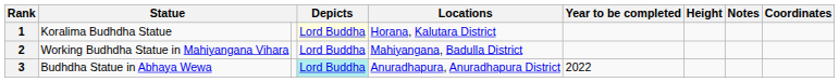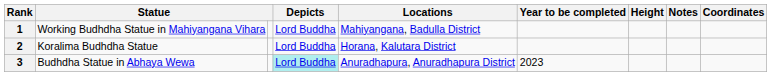 <table class="wikitable sortable toptextcells">
 <tr>
 <th scope="col">Rank</th>
 <th scope="col" class="unsortable" colspan="2">Statue</th>
 <th scope="col" class="unsortable">Depicts</th>
 <th scope="col" class="unsortable">Locations</th>
 <th scope="col">Year to be completed</th>
 <th scope="col">Height</th>
 <th scope="col" class="unsortable">Notes</th>
 <th scope="col" class="unsortable">Coordinates</th>
 </tr>
 <tr>
 <th scope="row">1</th>
-<td>Koralima Budhdha Statue</td>
+<td>Working Budhdha Statue in <a href='#'>Mahiyangana Vihara</a></td>
 <td></td>
-<td style="background: lightyellow;"><a href='#'>Lord Buddha</a></td>
-<td><a href='#'>Horana</a>, <a href='#'>Kalutara District</a></td>
+<td><a href='#'>Lord Buddha</a></td>
+<td><a href='#'>Mahiyangana</a>, <a href='#'>Badulla District</a></td>
 <td></td>
 <td></td>
 <td></td>
 <td></td>
 </tr>
 <tr>
 <th scope="row">2</th>
-<td>Working Budhdha Statue in <a href='#'>Mahiyangana Vihara</a></td>
+<td>Koralima Budhdha Statue</td>
 <td></td>
 <td><a href='#'>Lord Buddha</a></td>
-<td><a href='#'>Mahiyangana</a>, <a href='#'>Badulla District</a></td>
+<td><a href='#'>Horana</a>, <a href='#'>Kalutara District</a></td>
 <td></td>
 <td></td>
 <td></td>
 <td></td>
 </tr>
 <tr>
 <th scope="row">3</th>
 <td>Budhdha Statue in <a href='#'>Abhaya Wewa</a></td>
 <td></td>
 <td style="background: paleturquoise;"><a href='#'>Lord Buddha</a></td>
 <td><a href='#'>Anuradhapura</a>, <a href='#'>Anuradhapura District</a></td>
-<td>2022</td>
+<td>2023</td>
 <td></td>
 <td></td>
 <td></td>
 </tr>
 </table>
